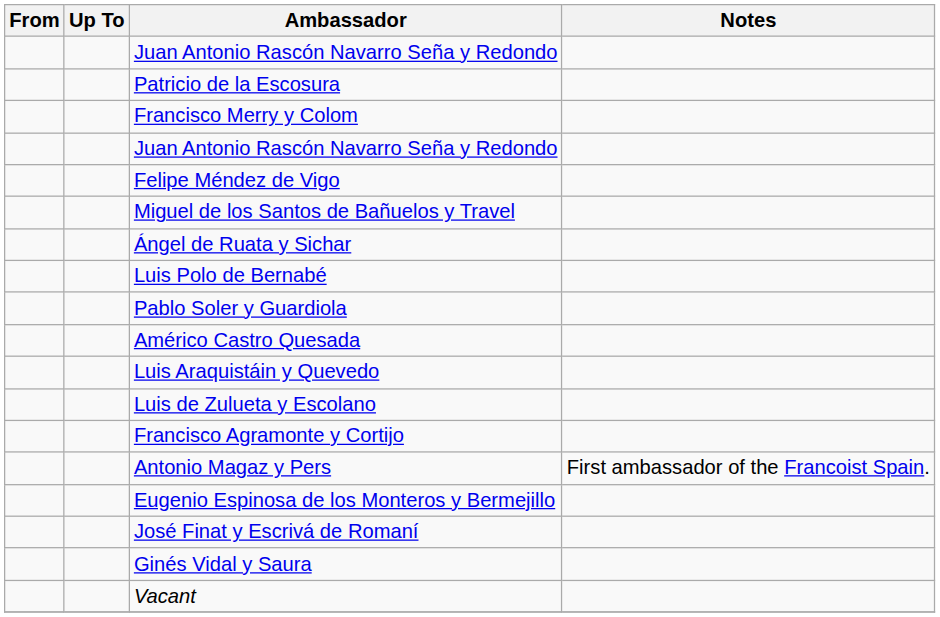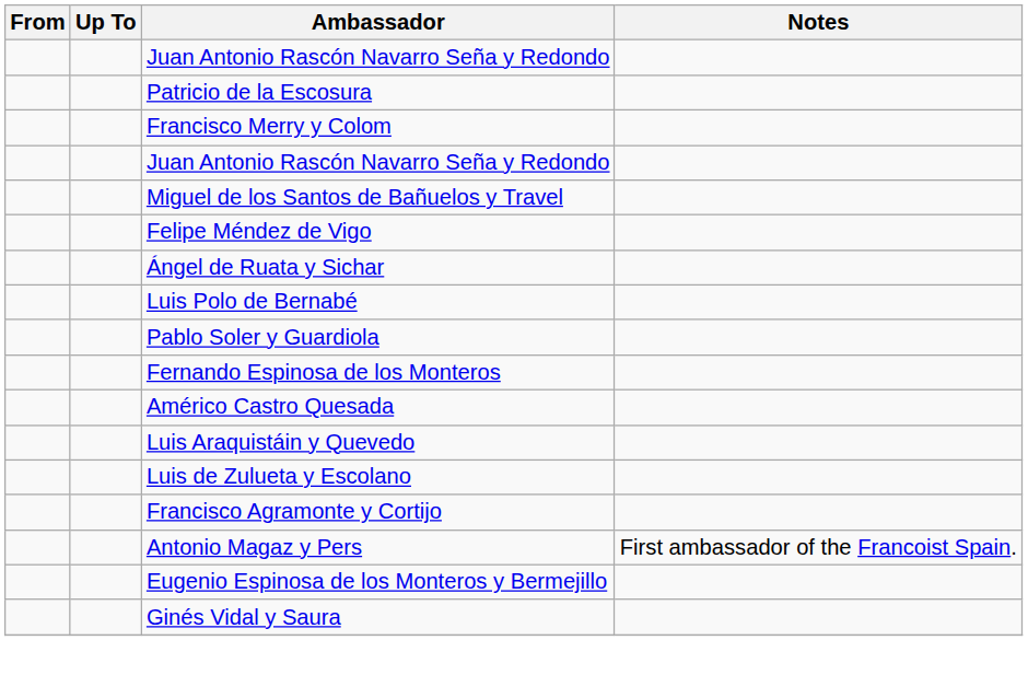 <table class=wikitable>
 <tr>
 <th>From</th>
 <th>Up To</th>
 <th>Ambassador</th>
 <th>Notes</th>
 </tr>
 <tr>
 <td></td>
 <td></td>
 <td><a href='#'>Juan Antonio Rascón Navarro Seña y Redondo</a></td>
 <td></td>
 </tr>
 <tr>
 <td></td>
 <td></td>
 <td><a href='#'>Patricio de la Escosura</a></td>
 <td></td>
 </tr>
 <tr>
 <td></td>
 <td></td>
 <td><a href='#'>Francisco Merry y Colom</a></td>
 <td></td>
 </tr>
 <tr>
 <td></td>
 <td></td>
 <td><a href='#'>Juan Antonio Rascón Navarro Seña y Redondo</a></td>
 <td></td>
 </tr>
 <tr>
 <td></td>
 <td></td>
-<td><a href='#'>Felipe Méndez de Vigo</a></td>
+<td><a href='#'>Miguel de los Santos de Bañuelos y Travel</a></td>
 <td></td>
 </tr>
 <tr>
 <td></td>
 <td></td>
-<td><a href='#'>Miguel de los Santos de Bañuelos y Travel</a></td>
+<td><a href='#'>Felipe Méndez de Vigo</a></td>
 <td></td>
 </tr>
 <tr>
 <td></td>
 <td></td>
 <td><a href='#'>Ángel de Ruata y Sichar</a></td>
 <td></td>
 </tr>
 <tr>
 <td></td>
 <td></td>
 <td><a href='#'>Luis Polo de Bernabé</a></td>
 <td></td>
 </tr>
 <tr>
 <td></td>
 <td></td>
 <td><a href='#'>Pablo Soler y Guardiola</a></td>
+<td></td>
+</tr>
+<tr>
+<td></td>
+<td></td>
+<td><a href='#'>Fernando Espinosa de los Monteros</a></td>
 <td></td>
 </tr>
 <tr>
 <td></td>
 <td></td>
 <td><a href='#'>Américo Castro Quesada</a></td>
 <td></td>
 </tr>
 <tr>
 <td></td>
 <td></td>
 <td><a href='#'>Luis Araquistáin y Quevedo</a></td>
 <td></td>
 </tr>
 <tr>
 <td></td>
 <td></td>
 <td><a href='#'>Luis de Zulueta y Escolano</a></td>
 <td></td>
 </tr>
 <tr>
 <td></td>
 <td></td>
 <td><a href='#'>Francisco Agramonte y Cortijo</a></td>
 <td></td>
 </tr>
 <tr>
 <td></td>
 <td></td>
 <td><a href='#'>Antonio Magaz y Pers</a></td>
 <td>First ambassador of the <a href='#'>Francoist Spain</a>.</td>
 </tr>
 <tr>
 <td></td>
 <td></td>
 <td><a href='#'>Eugenio Espinosa de los Monteros y Bermejillo</a></td>
 <td></td>
 </tr>
 <tr>
 <td></td>
 <td></td>
-<td><a href='#'>José Finat y Escrivá de Romaní</a></td>
-<td></td>
-</tr>
-<tr>
-<td></td>
-<td></td>
 <td><a href='#'>Ginés Vidal y Saura</a></td>
-<td></td>
-</tr>
-<tr>
-<td></td>
-<td></td>
-<td><em>Vacant</em></td>
 <td></td>
 </tr>
 <tr>
 </tr>
 </table>
